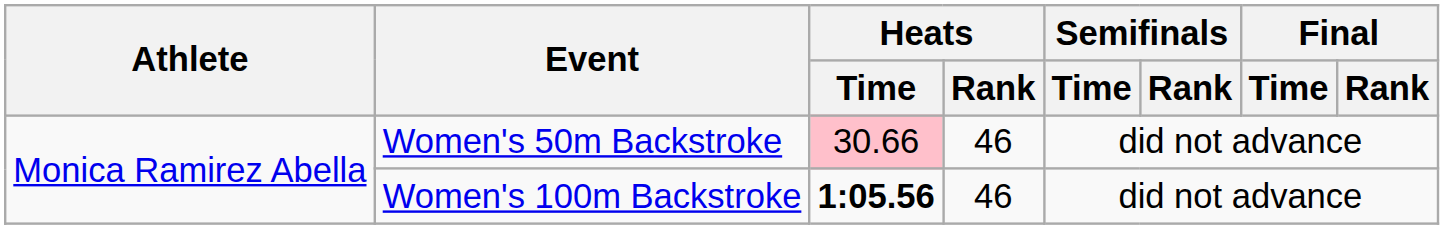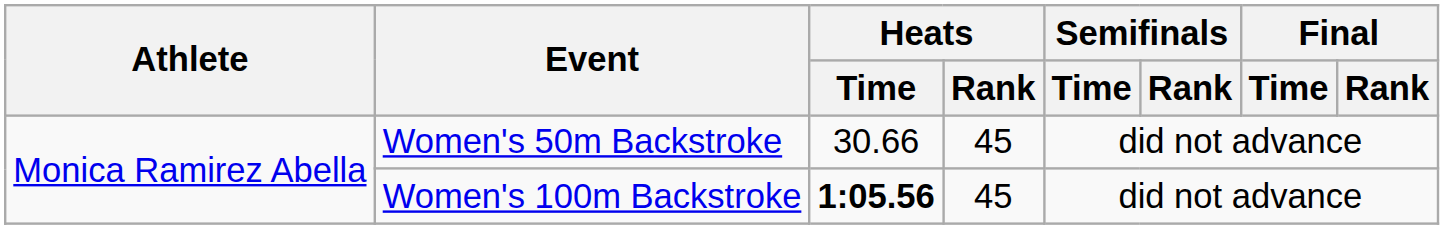 <table class=wikitable style="font-size:90%">
 <tr>
 <th rowspan="2">Athlete</th>
 <th rowspan="2">Event</th>
 <th colspan="2">Heats</th>
 <th colspan="2">Semifinals</th>
 <th colspan="2">Final</th>
 </tr>
 <tr>
 <th>Time</th>
 <th>Rank</th>
 <th>Time</th>
 <th>Rank</th>
 <th>Time</th>
 <th>Rank</th>
 </tr>
 <tr>
 <td rowspan="2"><a href='#'>Monica Ramirez Abella</a></td>
 <td><a href='#'>Women's 50m Backstroke</a></td>
-<td align=center style="background: pink;">30.66</td>
-<td align=center>46</td>
+<td align=center>30.66</td>
+<td align=center>45</td>
 <td align=center colspan=4>did not advance</td>
 </tr>
 <tr>
 <td><a href='#'>Women's 100m Backstroke</a></td>
 <td align=center><strong>1:05.56</strong></td>
-<td align=center>46</td>
+<td align=center>45</td>
 <td align=center colspan=4>did not advance</td>
 </tr>
 </table>
